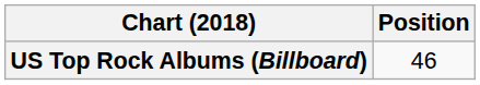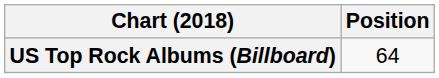 <table class="wikitable plainrowheaders" style="text-align:center">
 <tr>
 <th scope="col">Chart (2018)</th>
 <th scope="col">Position</th>
 </tr>
 <tr>
 <th scope="row">US Top Rock Albums (<em>Billboard</em>)</th>
-<td>46</td>
+<td>64</td>
 </tr>
 </table>
